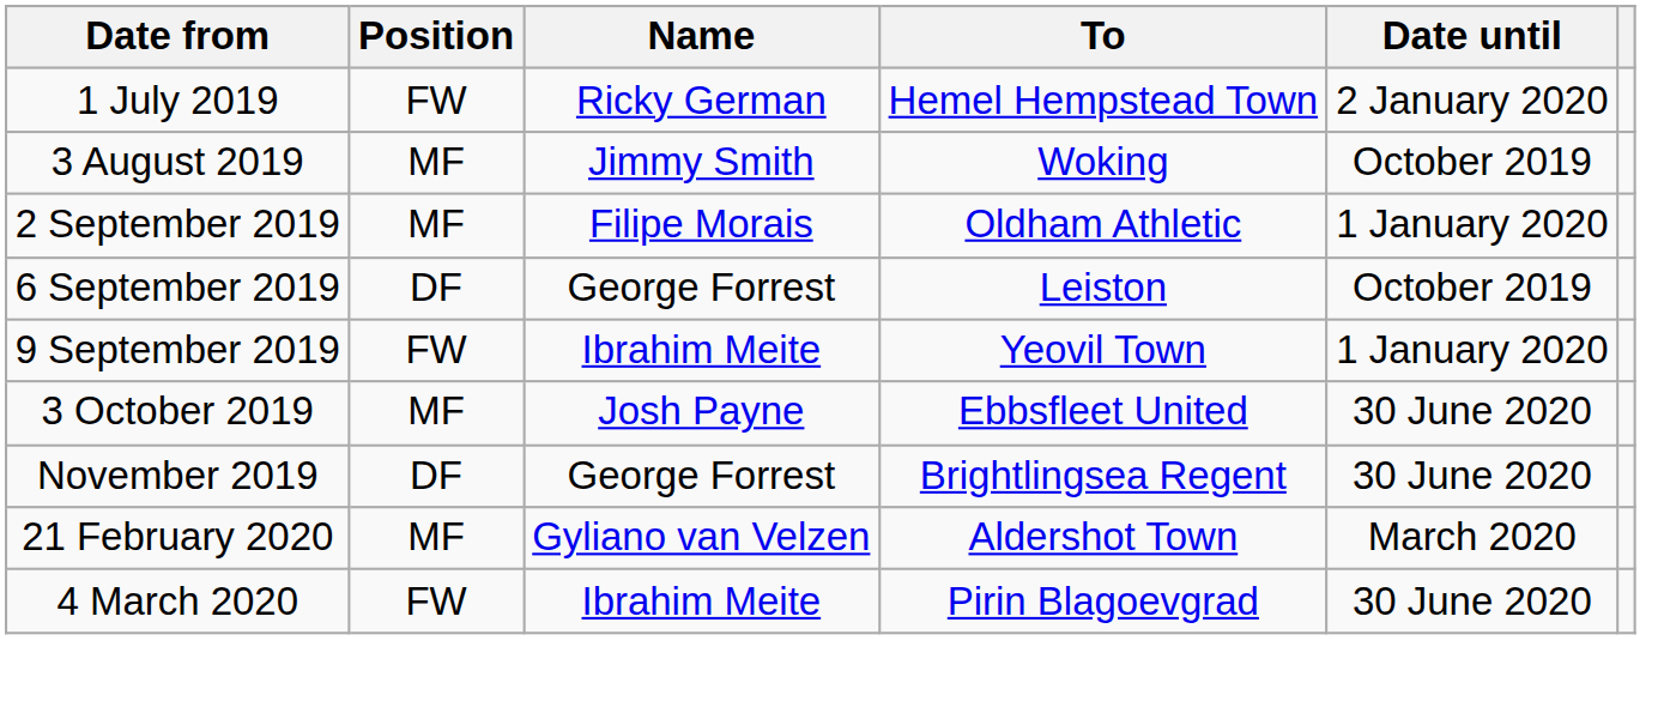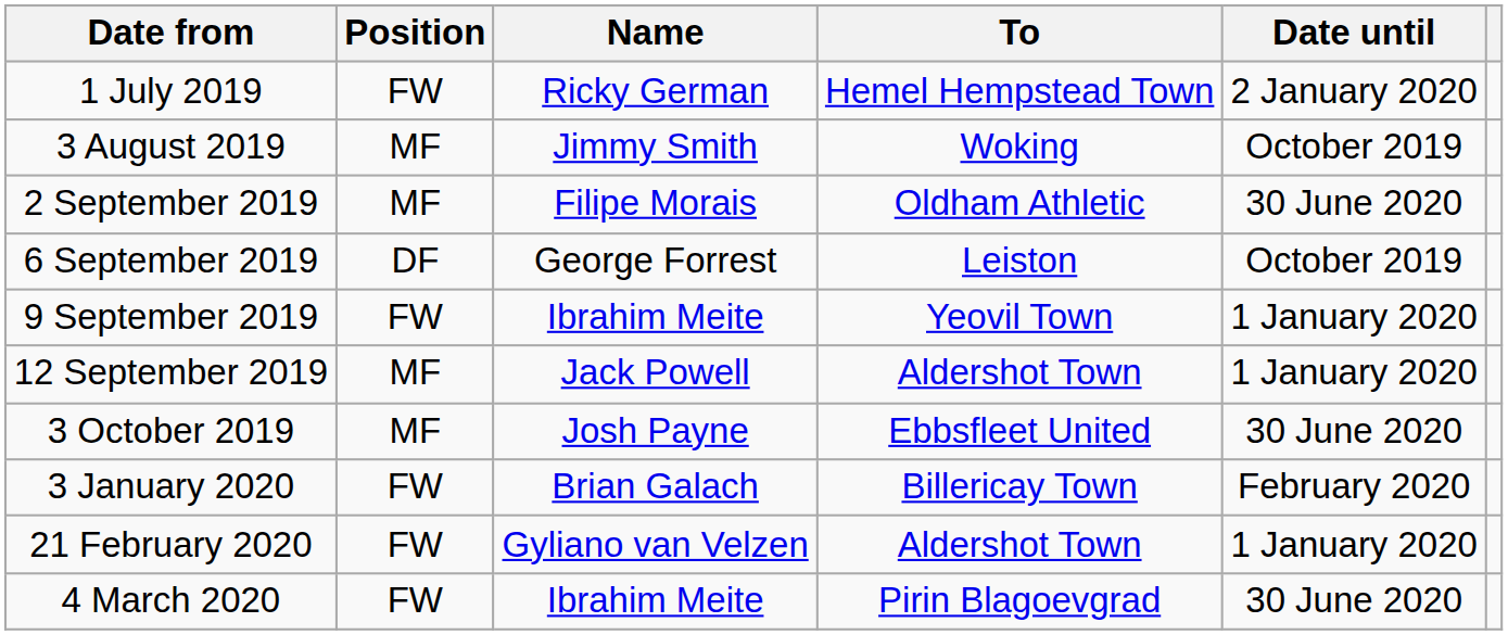 <table class="wikitable" style="text-align:center">
 <tr>
 <th>Date from</th>
 <th>Position</th>
 <th>Name</th>
 <th>To</th>
 <th>Date until</th>
 <th></th>
 </tr>
 <tr>
 <td>1 July 2019</td>
 <td>FW</td>
 <td><a href='#'>Ricky German</a></td>
 <td><a href='#'>Hemel Hempstead Town</a></td>
 <td>2 January 2020</td>
 <td></td>
 </tr>
 <tr>
 <td>3 August 2019</td>
 <td>MF</td>
 <td><a href='#'>Jimmy Smith</a></td>
 <td><a href='#'>Woking</a></td>
 <td>October 2019</td>
 <td></td>
 </tr>
 <tr>
 <td>2 September 2019</td>
 <td>MF</td>
 <td><a href='#'>Filipe Morais</a></td>
 <td><a href='#'>Oldham Athletic</a></td>
-<td>1 January 2020</td>
+<td>30 June 2020</td>
 <td></td>
 </tr>
 <tr>
 <td>6 September 2019</td>
 <td>DF</td>
 <td>George Forrest</td>
 <td><a href='#'>Leiston</a></td>
 <td>October 2019</td>
 <td></td>
 </tr>
 <tr>
 <td>9 September 2019</td>
 <td>FW</td>
 <td><a href='#'>Ibrahim Meite</a></td>
 <td><a href='#'>Yeovil Town</a></td>
 <td>1 January 2020</td>
 <td></td>
 </tr>
 <tr>
+<td>12 September 2019</td>
+<td>MF</td>
+<td><a href='#'>Jack Powell</a></td>
+<td><a href='#'>Aldershot Town</a></td>
+<td>1 January 2020</td>
+<td></td>
+</tr>
+<tr>
 <td>3 October 2019</td>
 <td>MF</td>
 <td><a href='#'>Josh Payne</a></td>
 <td><a href='#'>Ebbsfleet United</a></td>
 <td>30 June 2020</td>
 <td></td>
 </tr>
 <tr>
-<td>November 2019</td>
-<td>DF</td>
-<td>George Forrest</td>
-<td><a href='#'>Brightlingsea Regent</a></td>
-<td>30 June 2020</td>
+<td>3 January 2020</td>
+<td>FW</td>
+<td><a href='#'>Brian Galach</a></td>
+<td><a href='#'>Billericay Town</a></td>
+<td>February 2020</td>
 <td></td>
 </tr>
 <tr>
 <td>21 February 2020</td>
-<td>MF</td>
+<td>FW</td>
 <td><a href='#'>Gyliano van Velzen</a></td>
 <td><a href='#'>Aldershot Town</a></td>
-<td>March 2020</td>
+<td>1 January 2020</td>
 <td></td>
 </tr>
 <tr>
 <td>4 March 2020</td>
 <td>FW</td>
 <td><a href='#'>Ibrahim Meite</a></td>
 <td> <a href='#'>Pirin Blagoevgrad</a></td>
 <td>30 June 2020</td>
 <td></td>
 </tr>
 </table>
